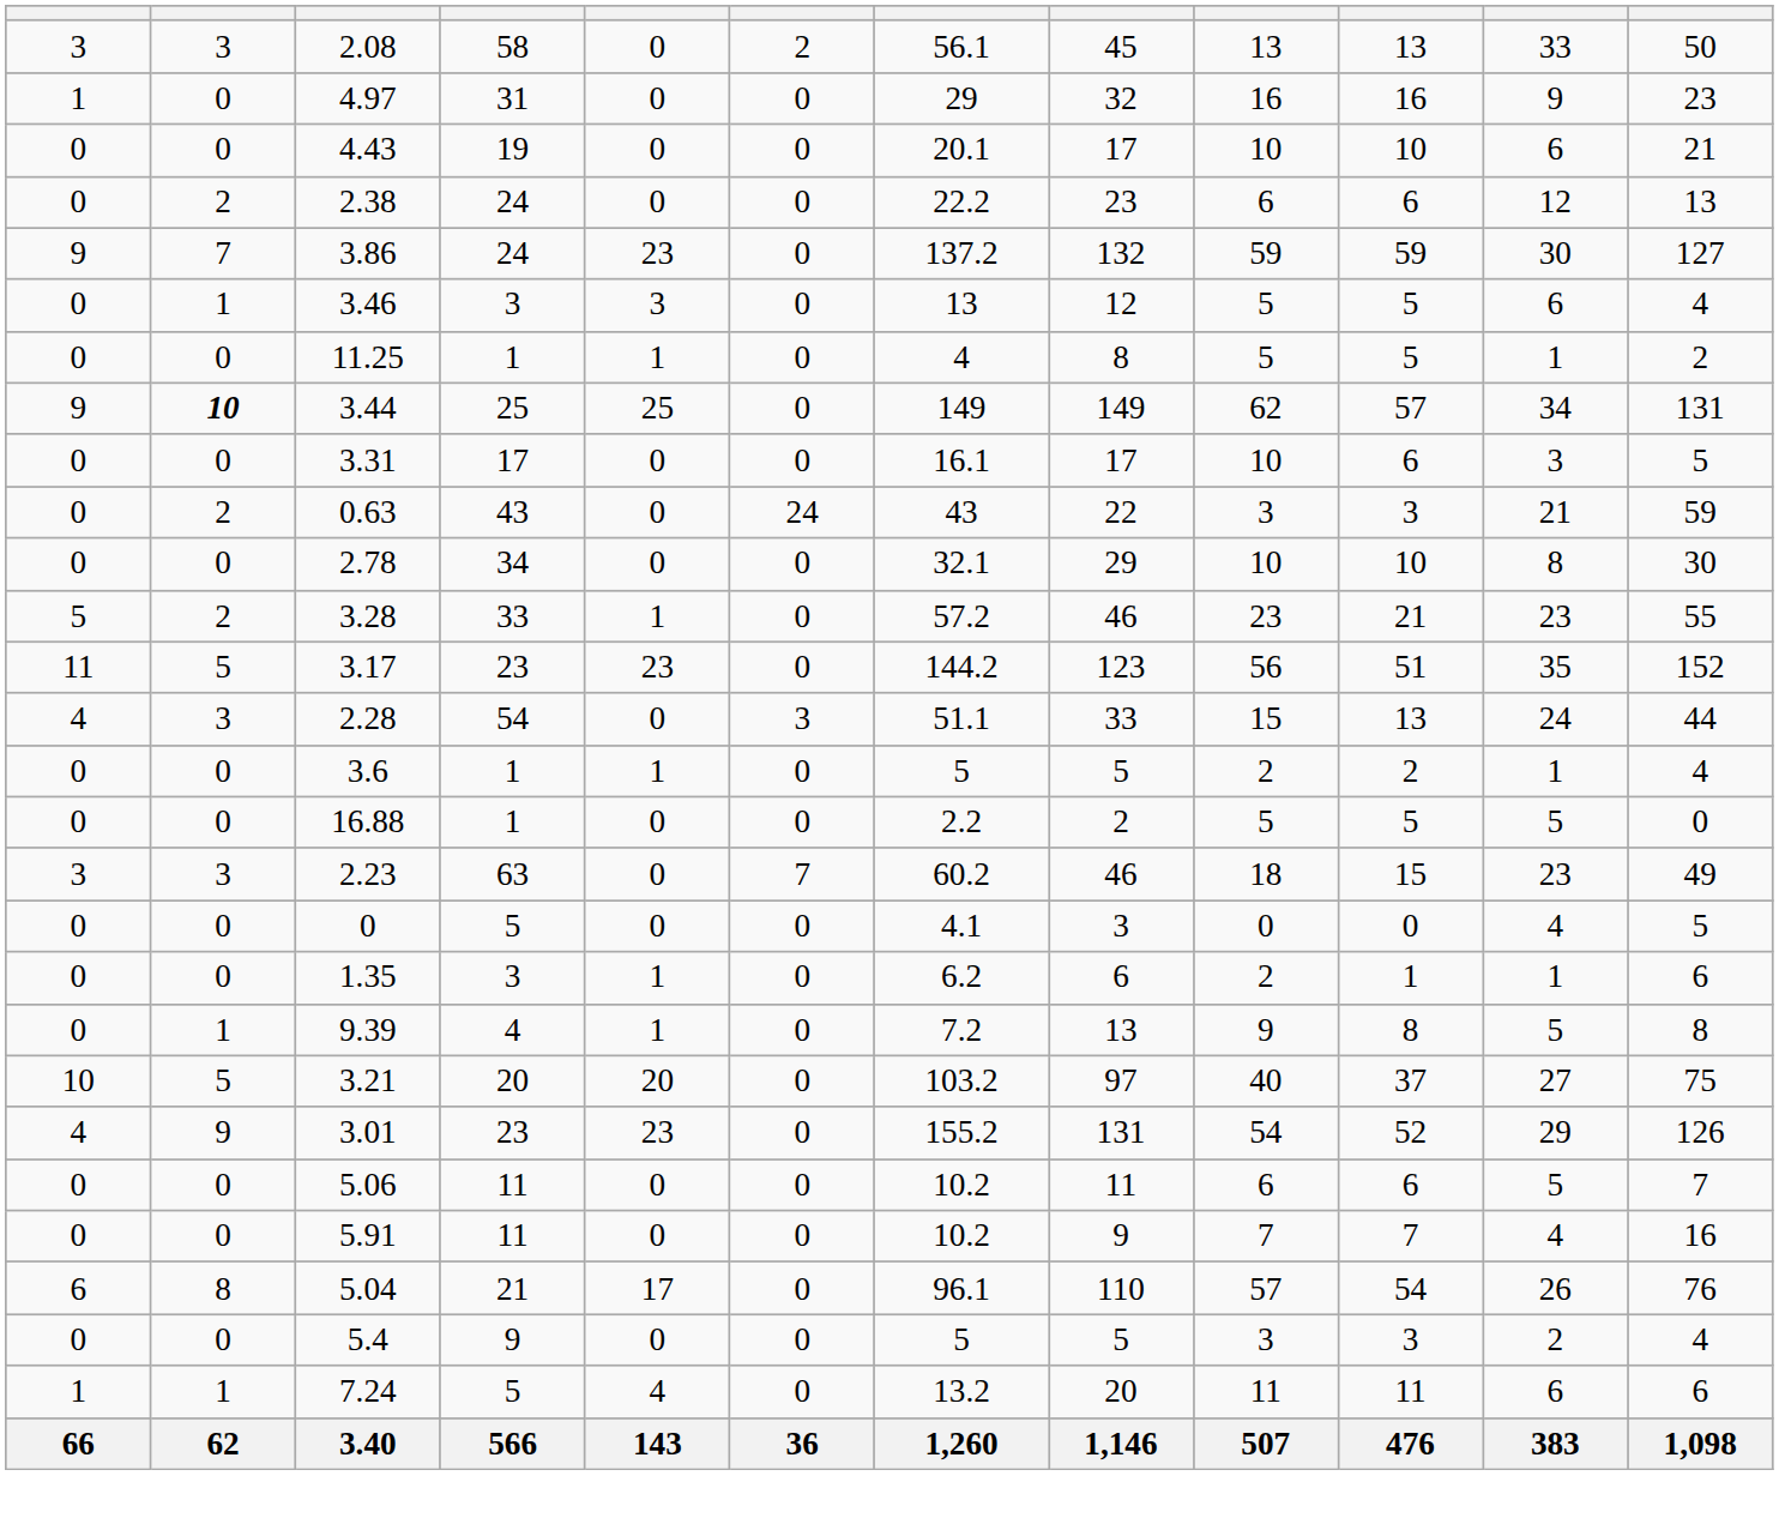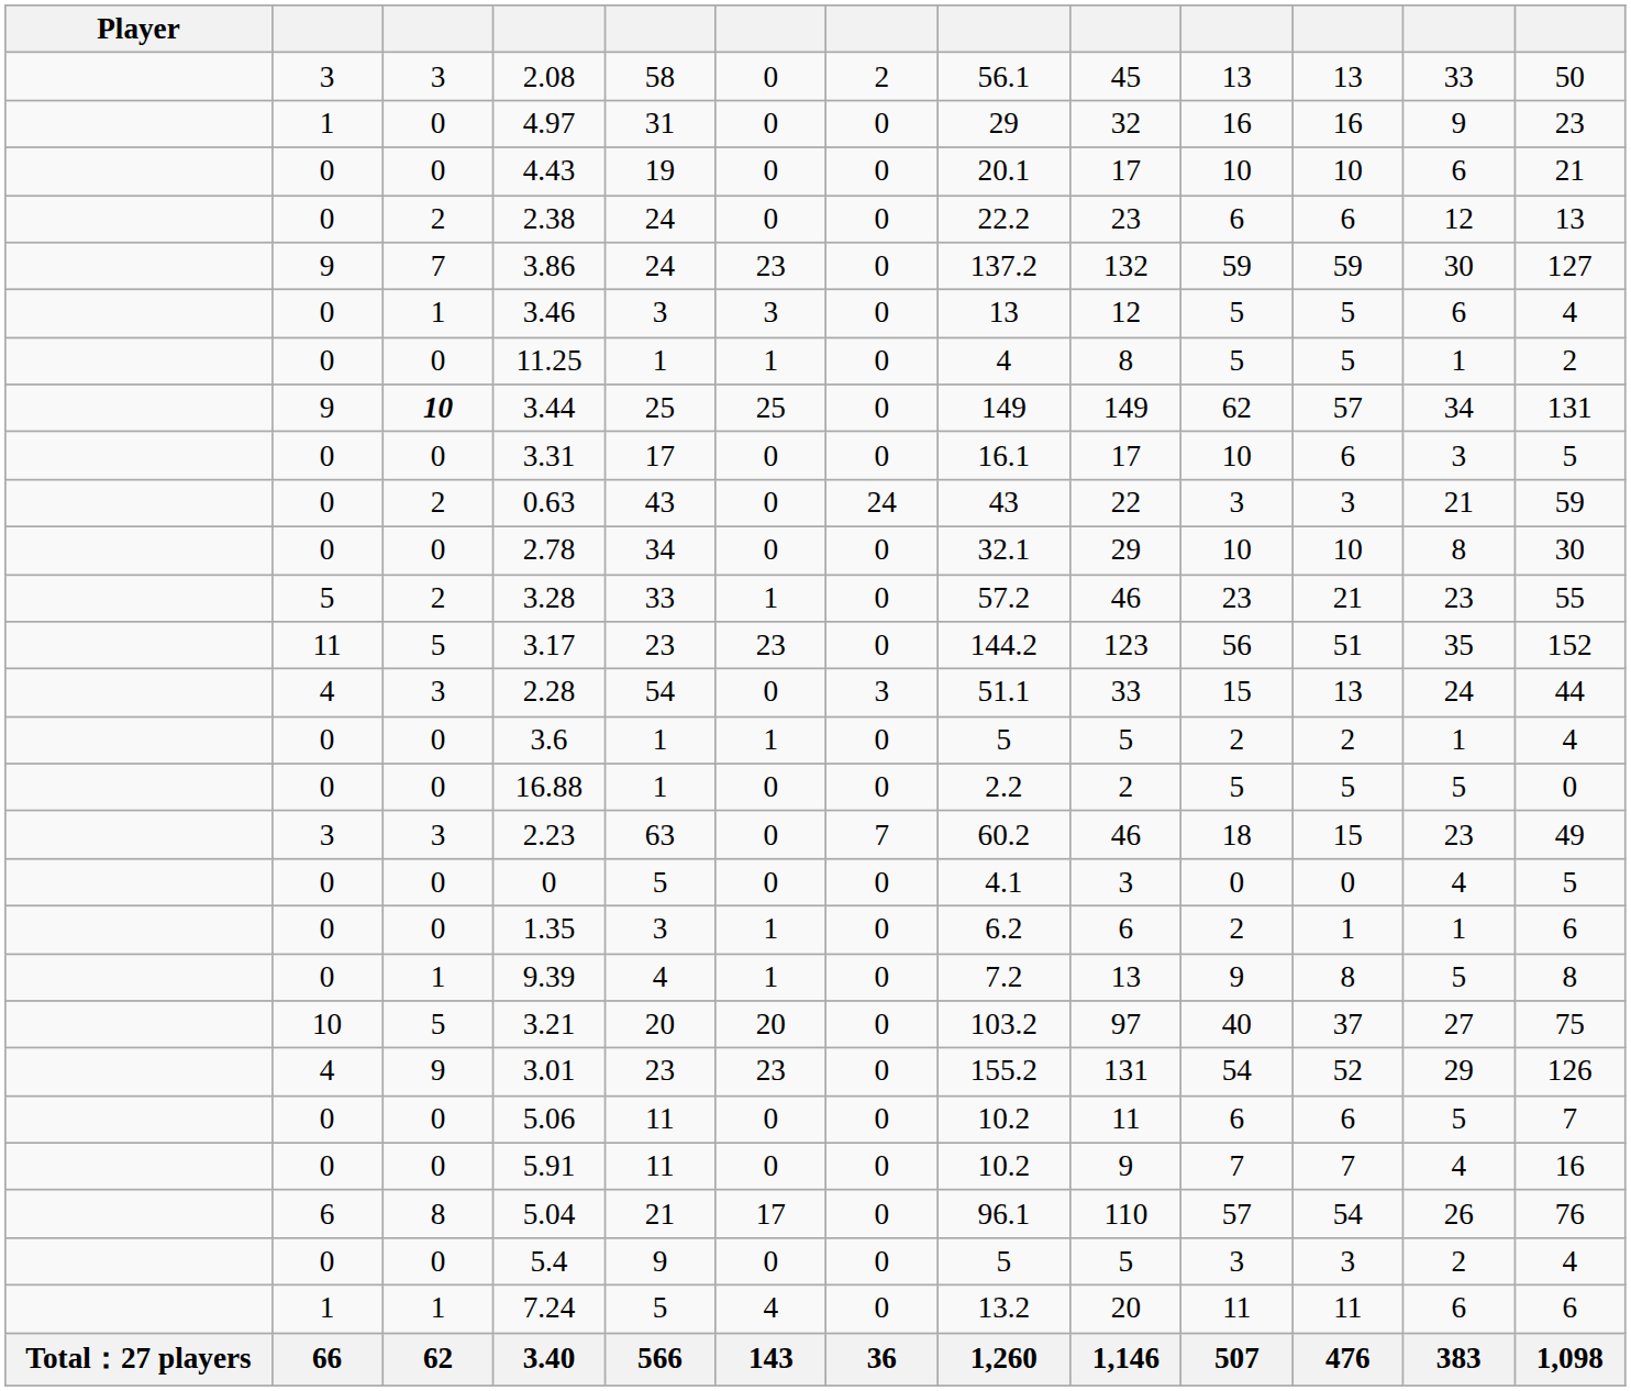 <table class="wikitable sortable" style="text-align:center;">
 <tr>
+<th width="12%">Player</th>
 <th width="5%"><a href='#'></a></th>
 <th width="5%"><a href='#'></a></th>
 <th width="5%"><a href='#'></a></th>
 <th width="5%"><a href='#'></a></th>
 <th width="5%"><a href='#'></a></th>
 <th width="5%"><a href='#'></a></th>
 <th width="6%"><a href='#'></a></th>
 <th width="5%"><a href='#'></a></th>
 <th width="5%"><a href='#'></a></th>
 <th width="5%"><a href='#'></a></th>
 <th width="5%"><a href='#'></a></th>
 <th width="5%"><a href='#'></a></th>
 </tr>
 <tr>
+<td align="left"></td>
 <td>3</td>
 <td>3</td>
 <td>2.08</td>
 <td>58</td>
 <td>0</td>
 <td>2</td>
 <td>56.1</td>
 <td>45</td>
 <td>13</td>
 <td>13</td>
 <td>33</td>
 <td>50</td>
 </tr>
 <tr>
+<td align="left"></td>
 <td>1</td>
 <td>0</td>
 <td>4.97</td>
 <td>31</td>
 <td>0</td>
 <td>0</td>
 <td>29</td>
 <td>32</td>
 <td>16</td>
 <td>16</td>
 <td>9</td>
 <td>23</td>
 </tr>
 <tr>
+<td align="left"></td>
 <td>0</td>
 <td>0</td>
 <td>4.43</td>
 <td>19</td>
 <td>0</td>
 <td>0</td>
 <td>20.1</td>
 <td>17</td>
 <td>10</td>
 <td>10</td>
 <td>6</td>
 <td>21</td>
 </tr>
 <tr>
+<td align="left"></td>
 <td>0</td>
 <td>2</td>
 <td>2.38</td>
 <td>24</td>
 <td>0</td>
 <td>0</td>
 <td>22.2</td>
 <td>23</td>
 <td>6</td>
 <td>6</td>
 <td>12</td>
 <td>13</td>
 </tr>
 <tr>
+<td align="left"></td>
 <td>9</td>
 <td>7</td>
 <td>3.86</td>
 <td>24</td>
 <td>23</td>
 <td>0</td>
 <td>137.2</td>
 <td>132</td>
 <td>59</td>
 <td>59</td>
 <td>30</td>
 <td>127</td>
 </tr>
 <tr>
+<td align="left"></td>
 <td>0</td>
 <td>1</td>
 <td>3.46</td>
 <td>3</td>
 <td>3</td>
 <td>0</td>
 <td>13</td>
 <td>12</td>
 <td>5</td>
 <td>5</td>
 <td>6</td>
 <td>4</td>
 </tr>
 <tr>
+<td align="left"></td>
 <td>0</td>
 <td>0</td>
 <td>11.25</td>
 <td>1</td>
 <td>1</td>
 <td>0</td>
 <td>4</td>
 <td>8</td>
 <td>5</td>
 <td>5</td>
 <td>1</td>
 <td>2</td>
 </tr>
 <tr>
+<td align="left"></td>
 <td>9</td>
 <td><strong><em>10</em></strong></td>
 <td>3.44</td>
 <td>25</td>
 <td>25</td>
 <td>0</td>
 <td>149</td>
 <td>149</td>
 <td>62</td>
 <td>57</td>
 <td>34</td>
 <td>131</td>
 </tr>
 <tr>
+<td align="left"></td>
 <td>0</td>
 <td>0</td>
 <td>3.31</td>
 <td>17</td>
 <td>0</td>
 <td>0</td>
 <td>16.1</td>
 <td>17</td>
 <td>10</td>
 <td>6</td>
 <td>3</td>
 <td>5</td>
 </tr>
 <tr>
+<td align="left"></td>
 <td>0</td>
 <td>2</td>
 <td>0.63</td>
 <td>43</td>
 <td>0</td>
 <td>24</td>
 <td>43</td>
 <td>22</td>
 <td>3</td>
 <td>3</td>
 <td>21</td>
 <td>59</td>
 </tr>
 <tr>
+<td align="left"></td>
 <td>0</td>
 <td>0</td>
 <td>2.78</td>
 <td>34</td>
 <td>0</td>
 <td>0</td>
 <td>32.1</td>
 <td>29</td>
 <td>10</td>
 <td>10</td>
 <td>8</td>
 <td>30</td>
 </tr>
 <tr>
+<td align="left"></td>
 <td>5</td>
 <td>2</td>
 <td>3.28</td>
 <td>33</td>
 <td>1</td>
 <td>0</td>
 <td>57.2</td>
 <td>46</td>
 <td>23</td>
 <td>21</td>
 <td>23</td>
 <td>55</td>
 </tr>
 <tr>
+<td align="left"></td>
 <td>11</td>
 <td>5</td>
 <td>3.17</td>
 <td>23</td>
 <td>23</td>
 <td>0</td>
 <td>144.2</td>
 <td>123</td>
 <td>56</td>
 <td>51</td>
 <td>35</td>
 <td>152</td>
 </tr>
 <tr>
+<td align="left"></td>
 <td>4</td>
 <td>3</td>
 <td>2.28</td>
 <td>54</td>
 <td>0</td>
 <td>3</td>
 <td>51.1</td>
 <td>33</td>
 <td>15</td>
 <td>13</td>
 <td>24</td>
 <td>44</td>
 </tr>
 <tr>
+<td align="left"></td>
 <td>0</td>
 <td>0</td>
 <td>3.6</td>
 <td>1</td>
 <td>1</td>
 <td>0</td>
 <td>5</td>
 <td>5</td>
 <td>2</td>
 <td>2</td>
 <td>1</td>
 <td>4</td>
 </tr>
 <tr>
+<td align="left"></td>
 <td>0</td>
 <td>0</td>
 <td>16.88</td>
 <td>1</td>
 <td>0</td>
 <td>0</td>
 <td>2.2</td>
 <td>2</td>
 <td>5</td>
 <td>5</td>
 <td>5</td>
 <td>0</td>
 </tr>
 <tr>
+<td align="left"></td>
 <td>3</td>
 <td>3</td>
 <td>2.23</td>
 <td>63</td>
 <td>0</td>
 <td>7</td>
 <td>60.2</td>
 <td>46</td>
 <td>18</td>
 <td>15</td>
 <td>23</td>
 <td>49</td>
 </tr>
 <tr>
+<td align="left"></td>
 <td>0</td>
 <td>0</td>
 <td>0</td>
 <td>5</td>
 <td>0</td>
 <td>0</td>
 <td>4.1</td>
 <td>3</td>
 <td>0</td>
 <td>0</td>
 <td>4</td>
 <td>5</td>
 </tr>
 <tr>
+<td align="left"></td>
 <td>0</td>
 <td>0</td>
 <td>1.35</td>
 <td>3</td>
 <td>1</td>
 <td>0</td>
 <td>6.2</td>
 <td>6</td>
 <td>2</td>
 <td>1</td>
 <td>1</td>
 <td>6</td>
 </tr>
 <tr>
+<td align="left"></td>
 <td>0</td>
 <td>1</td>
 <td>9.39</td>
 <td>4</td>
 <td>1</td>
 <td>0</td>
 <td>7.2</td>
 <td>13</td>
 <td>9</td>
 <td>8</td>
 <td>5</td>
 <td>8</td>
 </tr>
 <tr>
+<td align="left"></td>
 <td>10</td>
 <td>5</td>
 <td>3.21</td>
 <td>20</td>
 <td>20</td>
 <td>0</td>
 <td>103.2</td>
 <td>97</td>
 <td>40</td>
 <td>37</td>
 <td>27</td>
 <td>75</td>
 </tr>
 <tr>
+<td align="left"></td>
 <td>4</td>
 <td>9</td>
 <td>3.01</td>
 <td>23</td>
 <td>23</td>
 <td>0</td>
 <td>155.2</td>
 <td>131</td>
 <td>54</td>
 <td>52</td>
 <td>29</td>
 <td>126</td>
 </tr>
 <tr>
+<td align="left"></td>
 <td>0</td>
 <td>0</td>
 <td>5.06</td>
 <td>11</td>
 <td>0</td>
 <td>0</td>
 <td>10.2</td>
 <td>11</td>
 <td>6</td>
 <td>6</td>
 <td>5</td>
 <td>7</td>
 </tr>
 <tr>
+<td align="left"></td>
 <td>0</td>
 <td>0</td>
 <td>5.91</td>
 <td>11</td>
 <td>0</td>
 <td>0</td>
 <td>10.2</td>
 <td>9</td>
 <td>7</td>
 <td>7</td>
 <td>4</td>
 <td>16</td>
 </tr>
 <tr>
+<td align="left"></td>
 <td>6</td>
 <td>8</td>
 <td>5.04</td>
 <td>21</td>
 <td>17</td>
 <td>0</td>
 <td>96.1</td>
 <td>110</td>
 <td>57</td>
 <td>54</td>
 <td>26</td>
 <td>76</td>
 </tr>
 <tr>
+<td align="left"></td>
 <td>0</td>
 <td>0</td>
 <td>5.4</td>
 <td>9</td>
 <td>0</td>
 <td>0</td>
 <td>5</td>
 <td>5</td>
 <td>3</td>
 <td>3</td>
 <td>2</td>
 <td>4</td>
 </tr>
 <tr>
+<td align="left"></td>
 <td>1</td>
 <td>1</td>
 <td>7.24</td>
 <td>5</td>
 <td>4</td>
 <td>0</td>
 <td>13.2</td>
 <td>20</td>
 <td>11</td>
 <td>11</td>
 <td>6</td>
 <td>6</td>
 </tr>
 <tr>
+<th>Total：27 players</th>
 <th>66</th>
 <th>62</th>
 <th>3.40</th>
 <th>566</th>
 <th>143</th>
 <th>36</th>
 <th>1,260</th>
 <th>1,146</th>
 <th>507</th>
 <th>476</th>
 <th>383</th>
 <th>1,098</th>
 </tr>
 </table>
